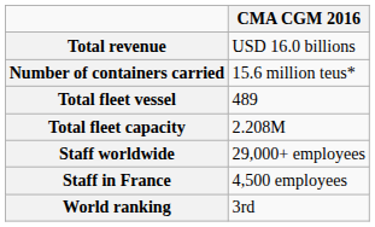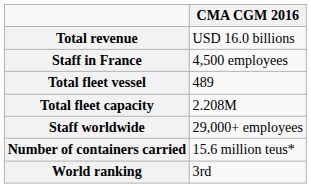 <table class="wikitable">
 <tr>
 <td></td>
 <th>CMA CGM 2016</th>
 </tr>
 <tr --->
 <th>Total revenue</th>
 <td>USD 16.0 billions</td>
 </tr>
 <tr --->
-<th>Number of containers carried</th>
-<td>15.6 million teus*</td>
+<th>Staff in France</th>
+<td>4,500 employees</td>
 </tr>
 <tr --->
 <th>Total fleet vessel</th>
 <td>489</td>
 </tr>
 <tr --->
 <th>Total fleet capacity</th>
 <td>2.208M</td>
 </tr>
 <tr --->
 <th>Staff worldwide</th>
 <td>29,000+ employees</td>
 </tr>
 <tr --->
-<th>Staff in France</th>
-<td>4,500 employees</td>
+<th>Number of containers carried</th>
+<td>15.6 million teus*</td>
 </tr>
 <tr --->
 <th>World ranking</th>
 <td>3rd</td>
 </tr>
 </table>
